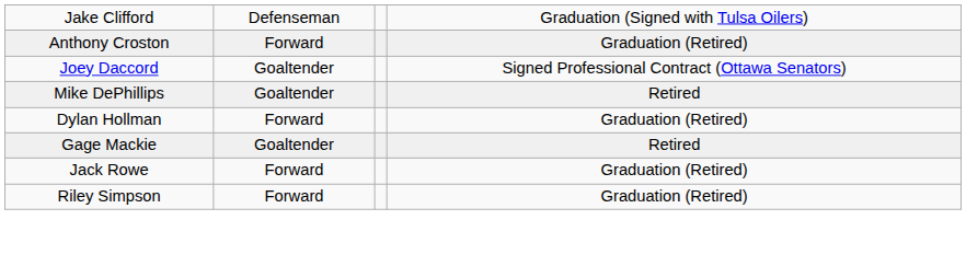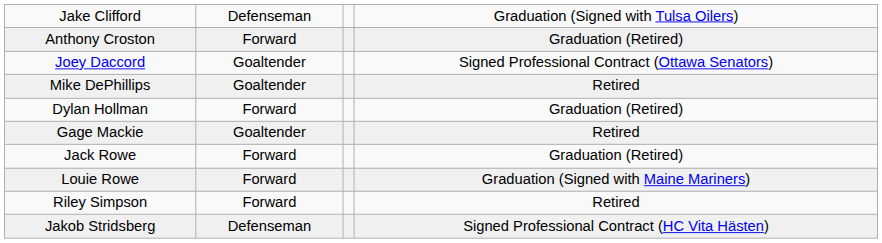 <table class="wikitable" width="60%">
 <tr align="center" bgcolor="">
 <td>Jake Clifford</td>
 <td>Defenseman</td>
 <td></td>
 <td>Graduation (Signed with <a href='#'>Tulsa Oilers</a>)</td>
 </tr>
 <tr align="center" bgcolor="f0f0f0">
 <td>Anthony Croston</td>
 <td>Forward</td>
 <td></td>
 <td>Graduation (Retired)</td>
 </tr>
 <tr align="center" bgcolor="">
 <td><a href='#'>Joey Daccord</a></td>
 <td>Goaltender</td>
 <td></td>
 <td>Signed Professional Contract (<a href='#'>Ottawa Senators</a>)</td>
 </tr>
 <tr align="center" bgcolor="f0f0f0">
 <td>Mike DePhillips</td>
 <td>Goaltender</td>
 <td></td>
 <td>Retired</td>
 </tr>
 <tr align="center" bgcolor="">
 <td>Dylan Hollman</td>
 <td>Forward</td>
 <td></td>
 <td>Graduation (Retired)</td>
 </tr>
 <tr align="center" bgcolor="f0f0f0">
 <td>Gage Mackie</td>
 <td>Goaltender</td>
 <td></td>
 <td>Retired</td>
 </tr>
 <tr align="center" bgcolor="">
 <td>Jack Rowe</td>
 <td>Forward</td>
 <td></td>
 <td>Graduation (Retired)</td>
 </tr>
+<tr align="center" bgcolor="f0f0f0">
+<td>Louie Rowe</td>
+<td>Forward</td>
+<td></td>
+<td>Graduation (Signed with <a href='#'>Maine Mariners</a>)</td>
+</tr>
 <tr align="center" bgcolor="">
 <td>Riley Simpson</td>
 <td>Forward</td>
 <td></td>
-<td>Graduation (Retired)</td>
+<td>Retired</td>
+</tr>
+<tr align="center" bgcolor="f0f0f0">
+<td>Jakob Stridsberg</td>
+<td>Defenseman</td>
+<td></td>
+<td>Signed Professional Contract (<a href='#'>HC Vita Hästen</a>)</td>
 </tr>
 </table>
